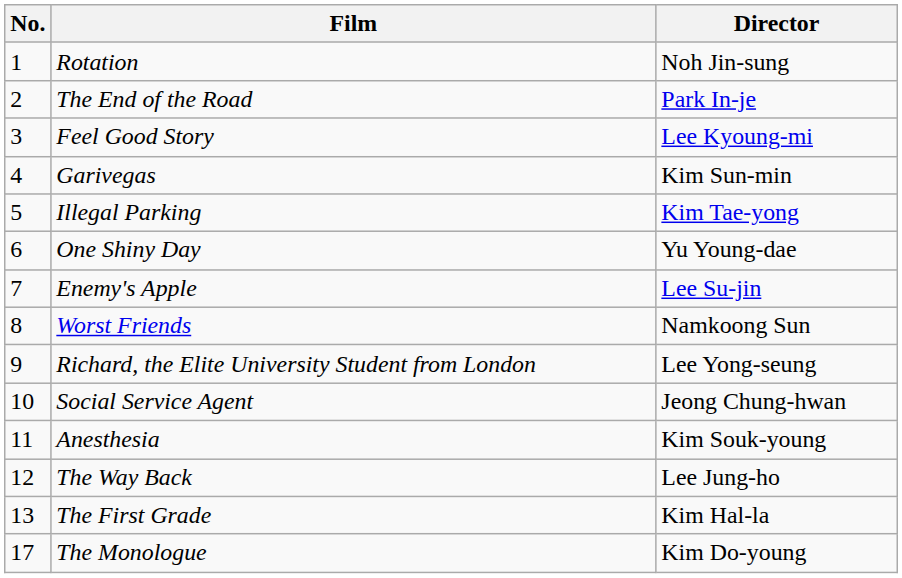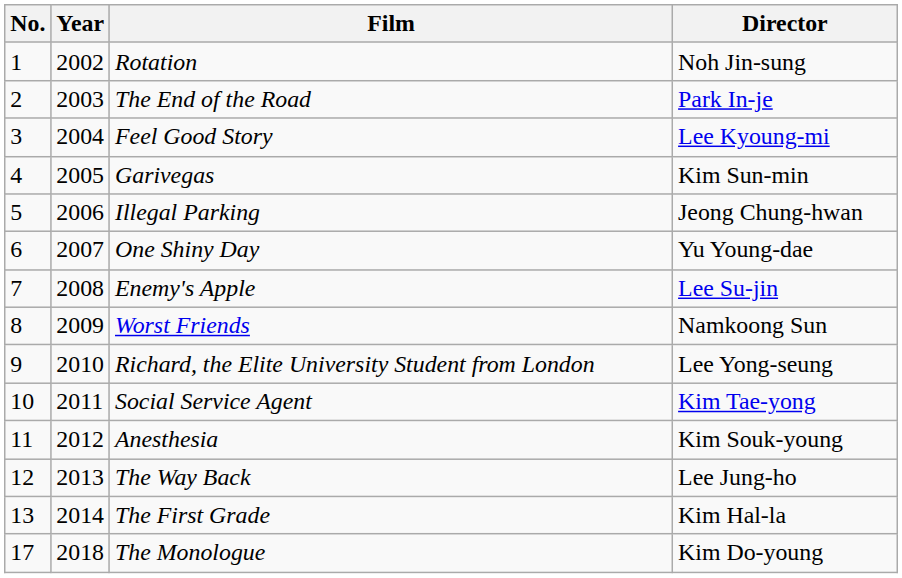 <table class=wikitable style="width:600px">
 <tr>
 <th width=10>No.</th>
+<th width=10>Year</th>
 <th>Film</th>
 <th>Director</th>
 </tr>
 <tr>
 <td>1</td>
+<td>2002</td>
 <td><em>Rotation</em></td>
 <td>Noh Jin-sung</td>
 </tr>
 <tr>
 <td>2</td>
+<td>2003</td>
 <td><em>The End of the Road</em></td>
 <td><a href='#'>Park In-je</a></td>
 </tr>
 <tr>
 <td>3</td>
+<td>2004</td>
 <td><em>Feel Good Story</em></td>
 <td><a href='#'>Lee Kyoung-mi</a></td>
 </tr>
 <tr>
 <td>4</td>
+<td>2005</td>
 <td><em>Garivegas</em></td>
 <td>Kim Sun-min</td>
 </tr>
 <tr>
 <td>5</td>
+<td>2006</td>
 <td><em>Illegal Parking</em></td>
-<td><a href='#'>Kim Tae-yong</a></td>
+<td>Jeong Chung-hwan</td>
 </tr>
 <tr>
 <td>6</td>
+<td>2007</td>
 <td><em>One Shiny Day</em></td>
 <td>Yu Young-dae</td>
 </tr>
 <tr>
 <td>7</td>
+<td>2008</td>
 <td><em>Enemy's Apple</em></td>
 <td><a href='#'>Lee Su-jin</a></td>
 </tr>
 <tr>
 <td>8</td>
+<td>2009</td>
 <td><em><a href='#'>Worst Friends</a></em></td>
 <td>Namkoong Sun</td>
 </tr>
 <tr>
 <td>9</td>
+<td>2010</td>
 <td><em>Richard, the Elite University Student from London</em></td>
 <td>Lee Yong-seung</td>
 </tr>
 <tr>
 <td>10</td>
+<td>2011</td>
 <td><em>Social Service Agent</em></td>
-<td>Jeong Chung-hwan</td>
+<td><a href='#'>Kim Tae-yong</a></td>
 </tr>
 <tr>
 <td>11</td>
+<td>2012</td>
 <td><em>Anesthesia</em></td>
 <td>Kim Souk-young</td>
 </tr>
 <tr>
 <td>12</td>
+<td>2013</td>
 <td><em>The Way Back</em></td>
 <td>Lee Jung-ho</td>
 </tr>
 <tr>
 <td>13</td>
+<td>2014</td>
 <td><em>The First Grade</em></td>
 <td>Kim Hal-la</td>
 </tr>
 <tr>
 <td>17</td>
+<td>2018</td>
 <td><em>The Monologue</em></td>
 <td>Kim Do-young</td>
 </tr>
 </table>
